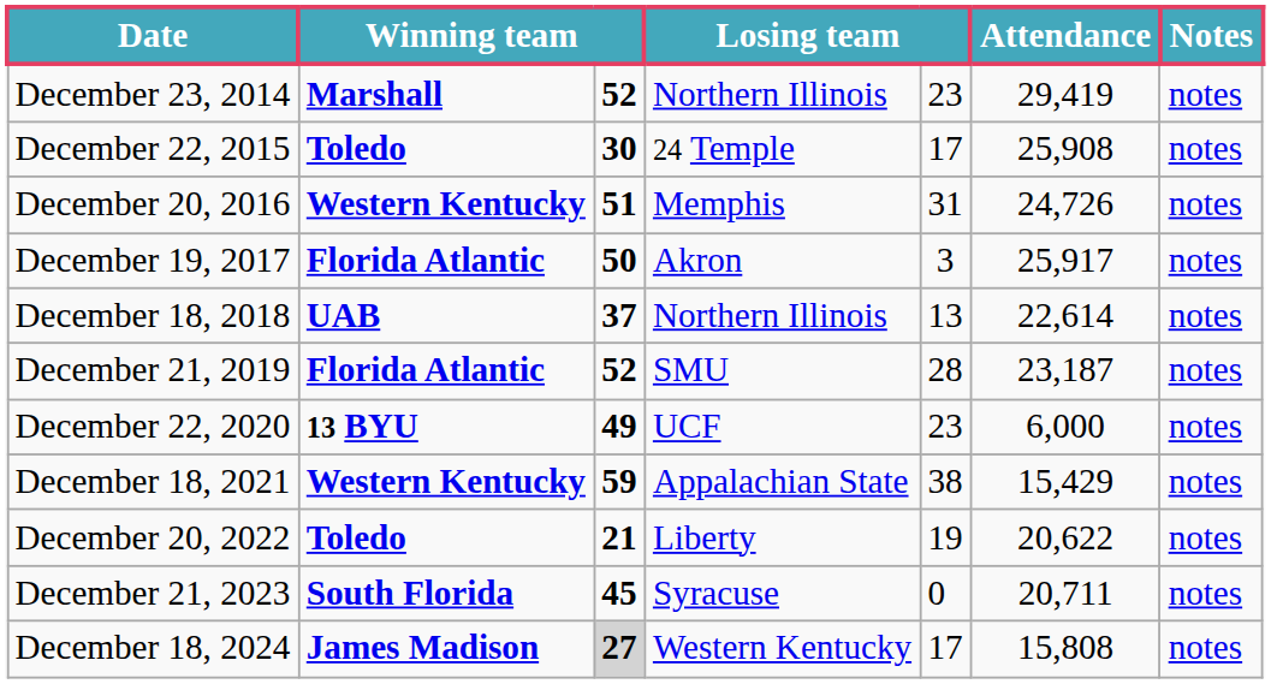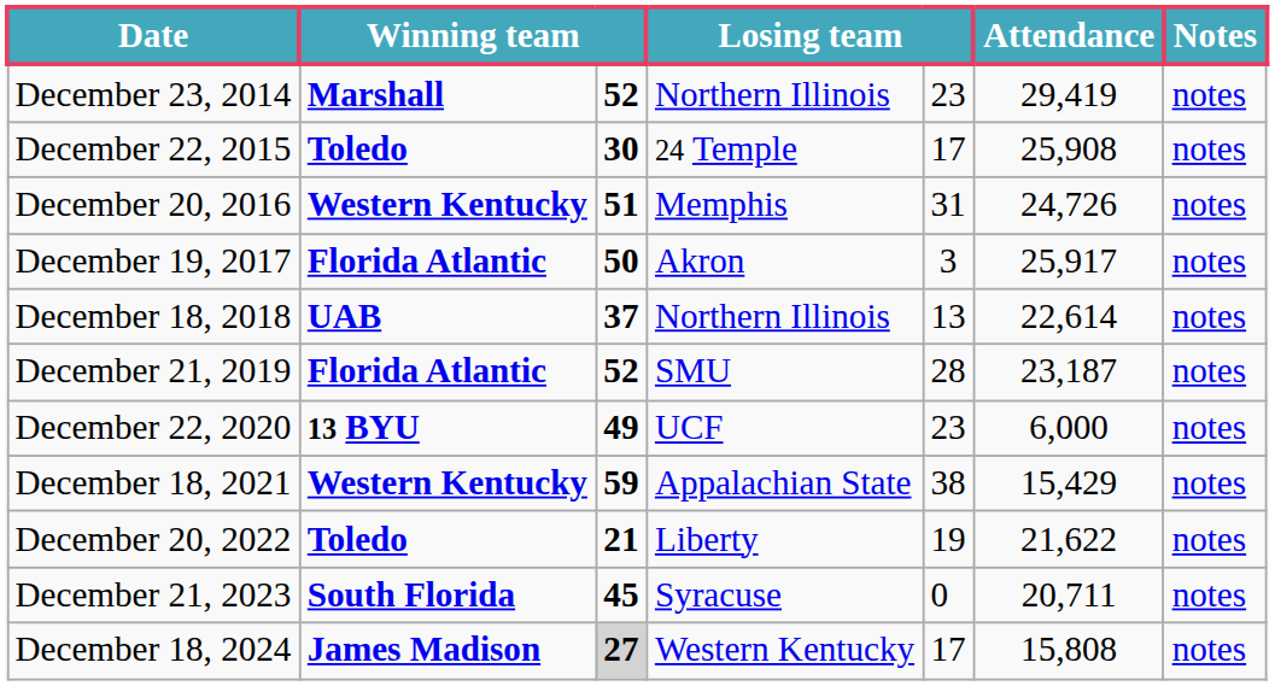 <table class="wikitable">
 <tr>
 <th style="background:#43A8BC; color:#FFFFFF; border: 2px solid #E63E62;">Date</th>
 <th style="background:#43A8BC; color:#FFFFFF; border: 2px solid #E63E62;" colspan="2">Winning team</th>
 <th style="background:#43A8BC; color:#FFFFFF; border: 2px solid #E63E62;" colspan="2">Losing team</th>
 <th style="background:#43A8BC; color:#FFFFFF; border: 2px solid #E63E62;">Attendance</th>
 <th style="background:#43A8BC; color:#FFFFFF; border: 2px solid #E63E62;">Notes</th>
 </tr>
 <tr>
 <td>December 23, 2014</td>
 <td><strong><a href='#'>Marshall</a></strong></td>
 <td><strong>52</strong></td>
 <td><a href='#'>Northern Illinois</a></td>
 <td>23</td>
 <td align=center>29,419</td>
 <td><a href='#'>notes</a></td>
 </tr>
 <tr>
 <td>December 22, 2015</td>
 <td><strong><a href='#'>Toledo</a></strong></td>
 <td><strong>30</strong></td>
 <td><small>24</small> <a href='#'>Temple</a></td>
 <td>17</td>
 <td align=center>25,908</td>
 <td><a href='#'>notes</a></td>
 </tr>
 <tr>
 <td>December 20, 2016</td>
 <td><strong><a href='#'>Western Kentucky</a></strong></td>
 <td><strong>51</strong></td>
 <td><a href='#'>Memphis</a></td>
 <td>31</td>
 <td align=center>24,726</td>
 <td><a href='#'>notes</a></td>
 </tr>
 <tr>
 <td>December 19, 2017</td>
 <td><strong><a href='#'>Florida Atlantic</a></strong></td>
 <td><strong>50</strong></td>
 <td><a href='#'>Akron</a></td>
 <td align=center>3</td>
 <td align=center>25,917</td>
 <td><a href='#'>notes</a></td>
 </tr>
 <tr>
 <td>December 18, 2018</td>
 <td><strong><a href='#'>UAB</a></strong></td>
 <td><strong>37</strong></td>
 <td><a href='#'>Northern Illinois</a></td>
 <td>13</td>
 <td align=center>22,614</td>
 <td><a href='#'>notes</a></td>
 </tr>
 <tr>
 <td>December 21, 2019</td>
 <td><strong><a href='#'>Florida Atlantic</a></strong></td>
 <td><strong>52</strong></td>
 <td><a href='#'>SMU</a></td>
 <td>28</td>
 <td align=center>23,187</td>
 <td><a href='#'>notes</a></td>
 </tr>
 <tr>
 <td>December 22, 2020</td>
 <td><strong><small>13</small> <a href='#'>BYU</a></strong></td>
 <td><strong>49</strong></td>
 <td><a href='#'>UCF</a></td>
 <td>23</td>
 <td align=center>6,000</td>
 <td><a href='#'>notes</a></td>
 </tr>
 <tr>
 <td>December 18, 2021</td>
 <td><strong><a href='#'>Western Kentucky</a></strong></td>
 <td><strong>59</strong></td>
 <td><a href='#'>Appalachian State</a></td>
 <td>38</td>
 <td align=center>15,429</td>
 <td><a href='#'>notes</a></td>
 </tr>
 <tr>
 <td>December 20, 2022</td>
 <td><strong><a href='#'>Toledo</a></strong></td>
 <td><strong>21</strong></td>
 <td><a href='#'>Liberty</a></td>
 <td>19</td>
-<td align=center>20,622</td>
+<td align=center>21,622</td>
 <td><a href='#'>notes</a></td>
 </tr>
 <tr>
 <td>December 21, 2023</td>
 <td><strong><a href='#'>South Florida</a></strong></td>
 <td><strong>45</strong></td>
 <td><a href='#'>Syracuse</a></td>
 <td>0</td>
 <td align=center>20,711</td>
 <td><a href='#'>notes</a></td>
 </tr>
 <tr>
 <td>December 18, 2024</td>
 <td><strong><a href='#'>James Madison</a></strong></td>
 <td style="background: lightgrey;"><strong>27</strong></td>
 <td><a href='#'>Western Kentucky</a></td>
 <td>17</td>
 <td align=center>15,808</td>
 <td><a href='#'>notes</a></td>
 </tr>
 </table>
